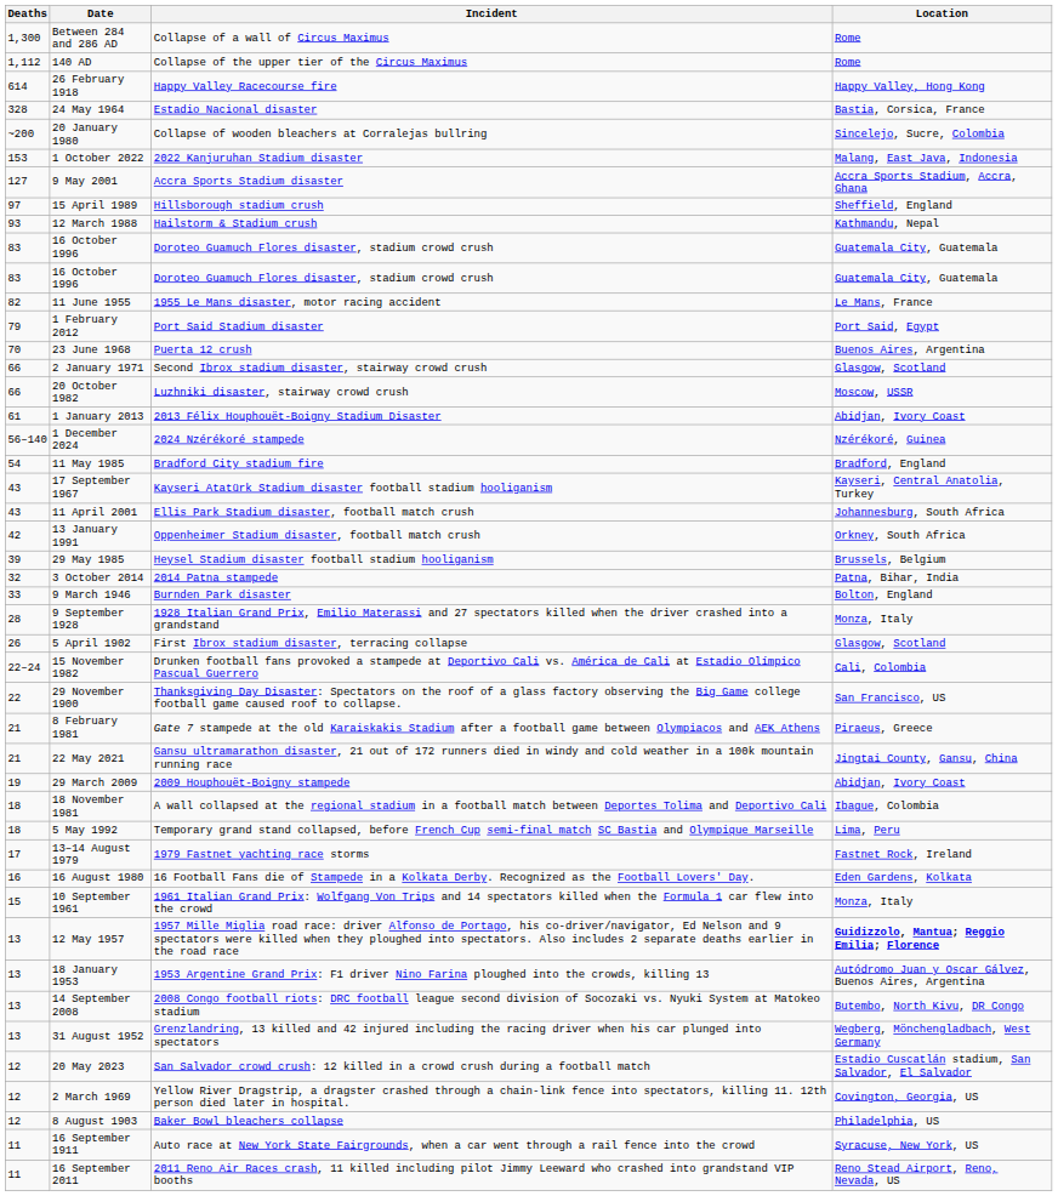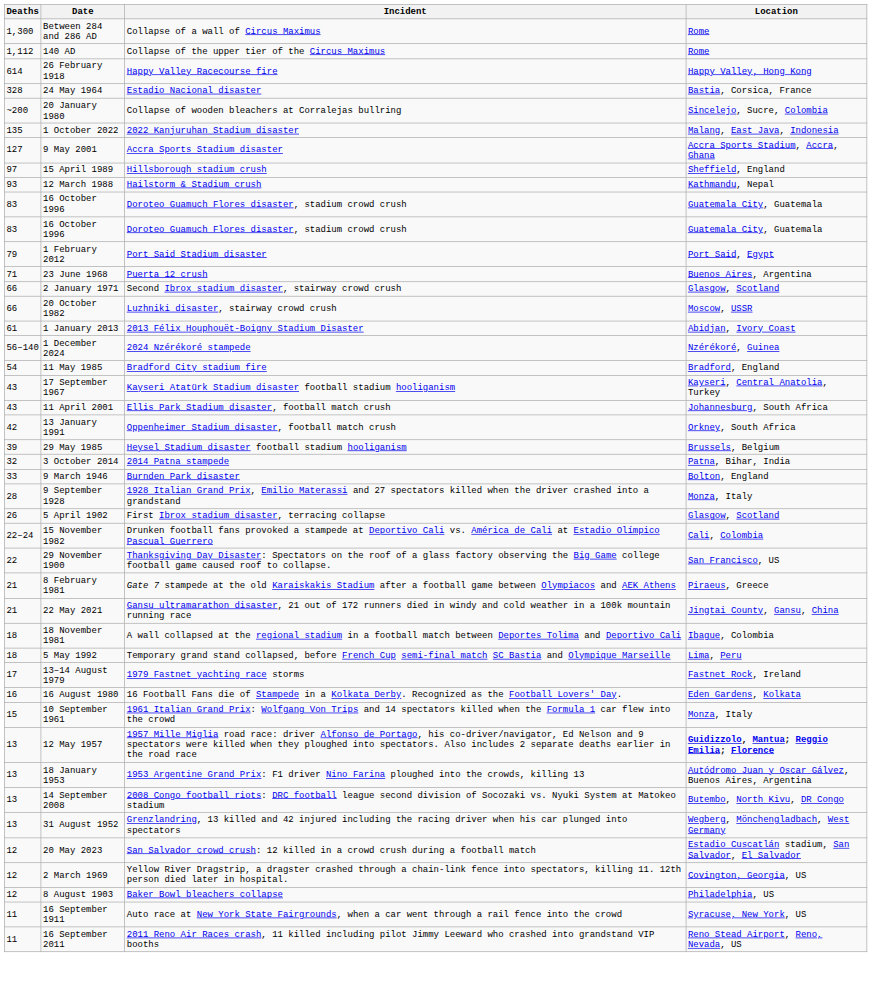 <table class="wikitable sortable">
 <tr>
 <th data-sort-type="number">Deaths</th>
 <th data-sort-type="date">Date</th>
 <th class="unsortable">Incident</th>
 <th>Location</th>
 </tr>
 <tr>
 <td>1,300</td>
 <td data-sort-value="1 January 285">Between 284 and 286 AD</td>
 <td>Collapse of a wall of <a href='#'>Circus Maximus</a></td>
 <td><a href='#'>Rome</a></td>
 </tr>
 <tr>
 <td>1,112</td>
 <td data-sort-value="1 January 140">140 AD</td>
 <td>Collapse of the upper tier of the <a href='#'>Circus Maximus</a></td>
 <td><a href='#'>Rome</a></td>
 </tr>
 <tr>
 <td>614</td>
 <td data-sort-value="1 January 1918">26 February 1918</td>
 <td><a href='#'>Happy Valley Racecourse fire</a></td>
 <td><a href='#'>Happy Valley, Hong Kong</a></td>
 </tr>
 <tr>
 <td>328</td>
 <td data-sort-value="1 January 1964">24 May 1964</td>
 <td><a href='#'>Estadio Nacional disaster</a></td>
 <td><a href='#'>Bastia</a>, Corsica, France</td>
 </tr>
 <tr>
 <td data-sort-value="200">~200</td>
 <td data-sort-value="1 January 1980">20 January 1980</td>
 <td>Collapse of wooden bleachers at Corralejas bullring</td>
 <td><a href='#'>Sincelejo</a>, Sucre, <a href='#'>Colombia</a></td>
 </tr>
 <tr>
-<td>153</td>
+<td>135</td>
 <td data-sort-value="1 January 2022">1 October 2022</td>
 <td><a href='#'>2022 Kanjuruhan Stadium disaster</a></td>
 <td><a href='#'>Malang</a>, <a href='#'>East Java</a>, <a href='#'>Indonesia</a></td>
 </tr>
 <tr>
 <td>127</td>
 <td data-sort-value="1 January 2001">9 May 2001</td>
 <td><a href='#'>Accra Sports Stadium disaster</a></td>
 <td><a href='#'>Accra Sports Stadium</a>, <a href='#'>Accra</a>, <a href='#'>Ghana</a></td>
 </tr>
 <tr>
 <td>97</td>
 <td data-sort-value="1 January 1989">15 April 1989</td>
 <td><a href='#'>Hillsborough stadium crush</a></td>
 <td><a href='#'>Sheffield</a>, England</td>
 </tr>
 <tr>
 <td>93</td>
 <td data-sort-value="1 January 1988">12 March 1988</td>
 <td><a href='#'>Hailstorm & Stadium crush</a></td>
 <td><a href='#'>Kathmandu</a>, Nepal</td>
 </tr>
 <tr>
 <td>83</td>
 <td data-sort-value="16 October 1996">16 October 1996</td>
 <td><a href='#'>Doroteo Guamuch Flores disaster</a>, stadium crowd crush</td>
 <td><a href='#'>Guatemala City</a>, Guatemala</td>
 </tr>
 <tr>
 <td>83</td>
 <td data-sort-value="16 October 1996">16 October 1996</td>
 <td><a href='#'>Doroteo Guamuch Flores disaster</a>, stadium crowd crush</td>
 <td><a href='#'>Guatemala City</a>, Guatemala</td>
 </tr>
 <tr>
-<td>82</td>
-<td data-sort-value="1 January 1955">11 June 1955</td>
-<td><a href='#'>1955 Le Mans disaster</a>, motor racing accident</td>
-<td><a href='#'>Le Mans</a>, France</td>
-</tr>
-<tr>
 <td>79</td>
 <td data-sort-value="1 January 2012">1 February 2012</td>
 <td><a href='#'>Port Said Stadium disaster</a></td>
 <td><a href='#'>Port Said</a>, <a href='#'>Egypt</a></td>
 </tr>
 <tr>
-<td>70</td>
+<td>71</td>
 <td data-sort-value="1 January 1968">23 June 1968</td>
 <td><a href='#'>Puerta 12 crush</a></td>
 <td><a href='#'>Buenos Aires</a>, Argentina</td>
 </tr>
 <tr>
 <td>66</td>
 <td data-sort-value="1 January 1971">2 January 1971</td>
 <td>Second <a href='#'>Ibrox stadium disaster</a>, stairway crowd crush</td>
 <td><a href='#'>Glasgow</a>, <a href='#'>Scotland</a></td>
 </tr>
 <tr>
 <td>66</td>
 <td data-sort-value="1 January 1982">20 October 1982</td>
 <td><a href='#'>Luzhniki disaster</a>, stairway crowd crush</td>
 <td><a href='#'>Moscow</a>, <a href='#'>USSR</a></td>
 </tr>
 <tr>
 <td>61</td>
 <td data-sort-value="1 January 2013">1 January 2013</td>
 <td><a href='#'>2013 Félix Houphouët-Boigny Stadium Disaster</a></td>
 <td><a href='#'>Abidjan</a>, <a href='#'>Ivory Coast</a></td>
 </tr>
 <tr>
 <td data-sort-value="57">56–140</td>
 <td data-sort-value="1 January 2024">1 December 2024</td>
 <td><a href='#'>2024 Nzérékoré stampede</a></td>
 <td><a href='#'>Nzérékoré</a>, <a href='#'>Guinea</a></td>
 </tr>
 <tr>
 <td>54</td>
 <td data-sort-value="1 January 1985">11 May 1985</td>
 <td><a href='#'>Bradford City stadium fire</a></td>
 <td><a href='#'>Bradford</a>, England</td>
 </tr>
 <tr>
 <td>43</td>
 <td data-sort-value="1 January 1967">17 September 1967</td>
 <td><a href='#'>Kayseri Atatürk Stadium disaster</a> football stadium <a href='#'>hooliganism</a></td>
 <td><a href='#'>Kayseri</a>, <a href='#'>Central Anatolia</a>, Turkey</td>
 </tr>
 <tr>
 <td>43</td>
 <td data-sort-value="1 January 2001">11 April 2001</td>
 <td><a href='#'>Ellis Park Stadium disaster</a>, football match crush</td>
 <td><a href='#'>Johannesburg</a>, South Africa</td>
 </tr>
 <tr>
 <td>42</td>
 <td data-sort-value="1 January 1991">13 January 1991</td>
 <td><a href='#'>Oppenheimer Stadium disaster</a>, football match crush</td>
 <td><a href='#'>Orkney</a>, South Africa</td>
 </tr>
 <tr>
 <td>39</td>
 <td data-sort-value="1 January 1985">29 May 1985</td>
 <td><a href='#'>Heysel Stadium disaster</a> football stadium <a href='#'>hooliganism</a></td>
 <td><a href='#'>Brussels</a>, Belgium</td>
 </tr>
 <tr>
 <td>32</td>
 <td data-sort-value="1 January 2014">3 October 2014</td>
 <td><a href='#'>2014 Patna stampede</a></td>
 <td><a href='#'>Patna</a>, Bihar, India</td>
 </tr>
 <tr>
 <td>33</td>
 <td data-sort-value="1 January 1946">9 March 1946</td>
 <td><a href='#'>Burnden Park disaster</a></td>
 <td><a href='#'>Bolton</a>, England</td>
 </tr>
 <tr>
 <td>28</td>
 <td data-sort-value="1 January 1928">9 September 1928</td>
 <td><a href='#'>1928 Italian Grand Prix</a>, <a href='#'>Emilio Materassi</a> and 27 spectators killed when the driver crashed into a grandstand</td>
 <td><a href='#'>Monza</a>, Italy</td>
 </tr>
 <tr>
 <td>26</td>
 <td data-sort-value="1 January 1902">5 April 1902</td>
 <td>First <a href='#'>Ibrox stadium disaster</a>, terracing collapse</td>
 <td><a href='#'>Glasgow</a>, <a href='#'>Scotland</a></td>
 </tr>
 <tr>
 <td data-sort-value="23">22–24</td>
 <td data-sort-value="1 January 1982">15 November 1982</td>
 <td>Drunken football fans provoked a stampede at <a href='#'>Deportivo Cali</a> vs. <a href='#'>América de Cali</a> at <a href='#'>Estadio Olímpico Pascual Guerrero</a></td>
 <td><a href='#'>Cali</a>, <a href='#'>Colombia</a></td>
 </tr>
 <tr>
 <td>22</td>
 <td data-sort-value="1 January 1900">29 November 1900</td>
 <td><a href='#'>Thanksgiving Day Disaster</a>: Spectators on the roof of a glass factory observing the <a href='#'>Big Game</a> college football game caused roof to collapse.</td>
 <td><a href='#'>San Francisco</a>, US</td>
 </tr>
 <tr>
 <td>21</td>
 <td data-sort-value="1 January 1981">8 February 1981</td>
 <td><em>Gate 7</em> stampede at the old <a href='#'>Karaiskakis Stadium</a> after a football game between <a href='#'>Olympiacos</a> and <a href='#'>AEK Athens</a></td>
 <td><a href='#'>Piraeus</a>, Greece</td>
 </tr>
 <tr>
 <td>21</td>
 <td data-sort-value="1 January 2021">22 May 2021</td>
 <td><a href='#'>Gansu ultramarathon disaster</a>, 21 out of 172 runners died in windy and cold weather in a 100k mountain running race</td>
 <td><a href='#'>Jingtai County</a>, <a href='#'>Gansu</a>, <a href='#'>China</a></td>
 </tr>
 <tr>
-<td>19</td>
-<td data-sort-value="1 January 2009">29 March 2009</td>
-<td><a href='#'>2009 Houphouët-Boigny stampede</a></td>
-<td><a href='#'>Abidjan</a>, <a href='#'>Ivory Coast</a></td>
-</tr>
-<tr>
 <td>18</td>
 <td data-sort-value="1 January 1981">18 November 1981</td>
 <td>A wall collapsed at the <a href='#'>regional stadium</a> in a football match between <a href='#'>Deportes Tolima</a> and <a href='#'>Deportivo Cali</a></td>
 <td><a href='#'>Ibague</a>, Colombia</td>
 </tr>
 <tr>
 <td>18</td>
 <td data-sort-value="1 January 1992">5 May 1992</td>
 <td>Temporary grand stand collapsed, before <a href='#'>French Cup</a> <a href='#'>semi-final match</a> <a href='#'>SC Bastia</a> and <a href='#'>Olympique Marseille</a></td>
 <td><a href='#'>Lima</a>, <a href='#'>Peru</a></td>
 </tr>
 <tr>
 <td>17</td>
 <td data-sort-value="1 January 1979">13–14 August 1979</td>
 <td><a href='#'>1979 Fastnet yachting race</a> storms</td>
 <td><a href='#'>Fastnet Rock</a>, Ireland</td>
 </tr>
 <tr>
 <td>16</td>
 <td data-sort-value="1 January 1980">16 August 1980</td>
 <td>16 Football Fans die of <a href='#'>Stampede</a> in a <a href='#'>Kolkata Derby</a>. Recognized as the <a href='#'>Football Lovers' Day</a>.</td>
 <td><a href='#'>Eden Gardens</a>, <a href='#'>Kolkata</a></td>
 </tr>
 <tr>
 <td>15</td>
 <td data-sort-value="1 January 1961">10 September 1961</td>
 <td><a href='#'>1961 Italian Grand Prix</a>: <a href='#'>Wolfgang Von Trips</a> and 14 spectators killed when the <a href='#'>Formula 1</a> car flew into the crowd</td>
 <td><a href='#'>Monza</a>, Italy</td>
 </tr>
 <tr>
 <td>13</td>
 <td data-sort-value="1 January 1957">12 May 1957</td>
 <td><a href='#'>1957 Mille Miglia</a> road race: driver <a href='#'>Alfonso de Portago</a>, his co-driver/navigator, Ed Nelson and 9 spectators were killed when they ploughed into spectators. Also includes 2 separate deaths earlier in the road race</td>
 <td><strong><a href='#'>Guidizzolo</a>, <a href='#'>Mantua</a>; <a href='#'>Reggio Emilia</a>; <a href='#'>Florence</a></strong></td>
 </tr>
 <tr>
 <td>13</td>
 <td data-sort-value="1 January 1953">18 January 1953</td>
 <td><a href='#'>1953 Argentine Grand Prix</a>: F1 driver <a href='#'>Nino Farina</a> ploughed into the crowds, killing 13</td>
 <td><a href='#'>Autódromo Juan y Oscar Gálvez</a>, Buenos Aires, Argentina</td>
 </tr>
 <tr>
 <td>13</td>
 <td data-sort-value="1 January 2008">14 September 2008</td>
 <td><a href='#'>2008 Congo football riots</a>: <a href='#'>DRC football</a> league second division of Socozaki vs. Nyuki System at Matokeo stadium</td>
 <td><a href='#'>Butembo</a>, <a href='#'>North Kivu</a>, <a href='#'>DR Congo</a></td>
 </tr>
 <tr>
 <td>13</td>
 <td data-sort-value="1 January 1952">31 August 1952</td>
 <td><a href='#'>Grenzlandring</a>, 13 killed and 42 injured including the racing driver when his car plunged into spectators</td>
 <td><a href='#'>Wegberg</a>, <a href='#'>Mönchengladbach</a>, <a href='#'>West Germany</a></td>
 </tr>
 <tr>
 <td>12</td>
 <td data-sort-value="1 January 2023">20 May 2023</td>
 <td><a href='#'>San Salvador crowd crush</a>: 12 killed in a crowd crush during a football match</td>
 <td><a href='#'>Estadio Cuscatlán</a> stadium, <a href='#'>San Salvador</a>, <a href='#'>El Salvador</a></td>
 </tr>
 <tr>
 <td>12</td>
 <td data-sort-value="1 January 1969">2 March 1969</td>
 <td>Yellow River Dragstrip, a dragster crashed through a chain-link fence into spectators, killing 11. 12th person died later in hospital.</td>
 <td><a href='#'>Covington, Georgia</a>, US</td>
 </tr>
 <tr>
 <td>12</td>
 <td data-sort-value="1 January 1903">8 August 1903</td>
 <td><a href='#'>Baker Bowl bleachers collapse</a></td>
 <td><a href='#'>Philadelphia</a>, US</td>
 </tr>
 <tr>
 <td>11</td>
 <td data-sort-value="1 January 1911">16 September 1911</td>
 <td>Auto race at <a href='#'>New York State Fairgrounds</a>, when a car went through a rail fence into the crowd</td>
 <td><a href='#'>Syracuse, New York</a>, US</td>
 </tr>
 <tr>
 <td>11</td>
 <td data-sort-value="1 January 2011">16 September 2011</td>
 <td><a href='#'>2011 Reno Air Races crash</a>, 11 killed including pilot Jimmy Leeward who crashed into grandstand VIP booths</td>
 <td><a href='#'>Reno Stead Airport</a>, <a href='#'>Reno, Nevada</a>, US</td>
 </tr>
 </table>
